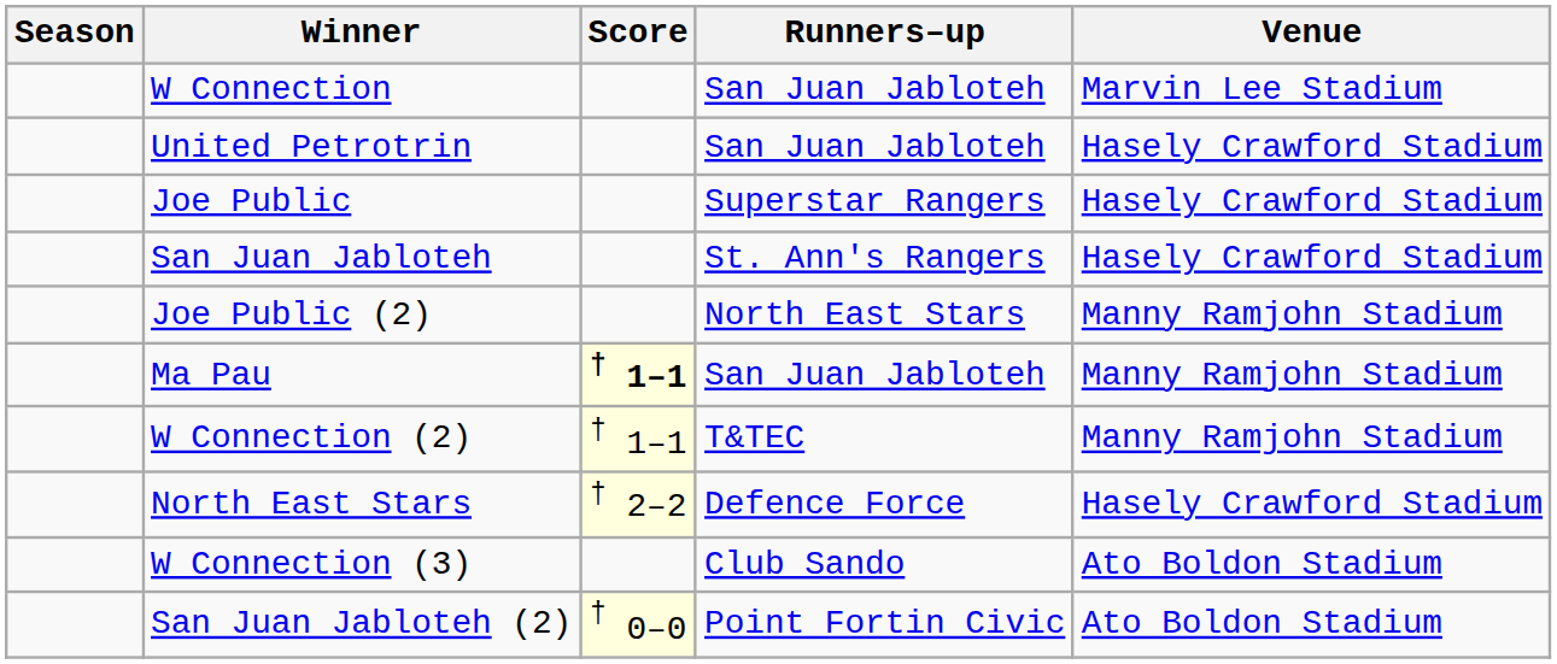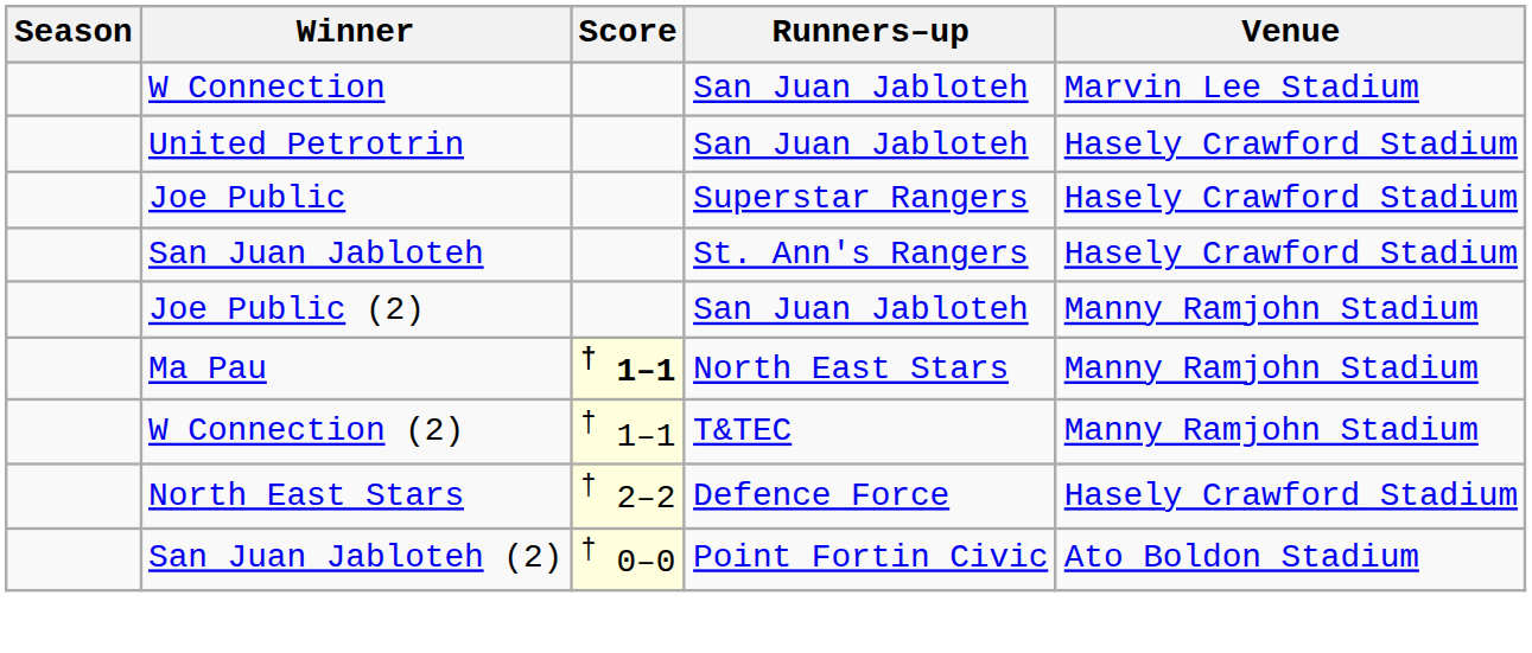 <table class="sortable wikitable" style="text-align:left; font-size:90%;">
 <tr>
 <th rowspan=1>Season</th>
 <th rowspan=1>Winner</th>
 <th rowspan=1>Score</th>
 <th rowspan=1>Runners–up</th>
 <th rowspan=1>Venue</th>
 </tr>
 <tr>
 <td></td>
 <td><a href='#'>W Connection</a></td>
 <td></td>
 <td><a href='#'>San Juan Jabloteh</a></td>
 <td><a href='#'>Marvin Lee Stadium</a></td>
 </tr>
 <tr>
 <td></td>
 <td><a href='#'>United Petrotrin</a></td>
 <td></td>
 <td><a href='#'>San Juan Jabloteh</a></td>
 <td><a href='#'>Hasely Crawford Stadium</a></td>
 </tr>
 <tr>
 <td></td>
 <td><a href='#'>Joe Public</a></td>
 <td></td>
 <td><a href='#'>Superstar Rangers</a></td>
 <td><a href='#'>Hasely Crawford Stadium</a></td>
 </tr>
 <tr>
 <td></td>
 <td><a href='#'>San Juan Jabloteh</a></td>
 <td></td>
 <td><a href='#'>St. Ann's Rangers</a></td>
 <td><a href='#'>Hasely Crawford Stadium</a></td>
 </tr>
 <tr>
 <td></td>
 <td><a href='#'>Joe Public</a> (2)</td>
 <td></td>
-<td><a href='#'>North East Stars</a></td>
+<td><a href='#'>San Juan Jabloteh</a></td>
 <td><a href='#'>Manny Ramjohn Stadium</a></td>
 </tr>
 <tr>
 <td></td>
 <td><a href='#'>Ma Pau</a></td>
 <td style="background-color:#FFFFDD" align="center"><strong><span><sup>†</sup></span> 1–1</strong></td>
-<td><a href='#'>San Juan Jabloteh</a></td>
+<td><a href='#'>North East Stars</a></td>
 <td><a href='#'>Manny Ramjohn Stadium</a></td>
 </tr>
 <tr>
 <td></td>
 <td><a href='#'>W Connection</a> (2)</td>
 <td style="background-color:#FFFFDD" align="center"><span><sup>†</sup></span> 1–1</td>
 <td><a href='#'>T&TEC</a></td>
 <td><a href='#'>Manny Ramjohn Stadium</a></td>
 </tr>
 <tr>
 <td></td>
 <td><a href='#'>North East Stars</a></td>
 <td style="background-color:#FFFFDD" align="center"><span><sup>†</sup></span> 2–2</td>
 <td><a href='#'>Defence Force</a></td>
 <td><a href='#'>Hasely Crawford Stadium</a></td>
 </tr>
 <tr>
 <td></td>
-<td><a href='#'>W Connection</a> (3)</td>
-<td></td>
-<td><a href='#'>Club Sando</a></td>
-<td><a href='#'>Ato Boldon Stadium</a></td>
-</tr>
-<tr>
-<td></td>
 <td><a href='#'>San Juan Jabloteh</a> (2)</td>
 <td style="background-color:#FFFFDD" align="center"><span><sup>†</sup></span> 0–0</td>
 <td><a href='#'>Point Fortin Civic</a></td>
 <td><a href='#'>Ato Boldon Stadium</a></td>
 </tr>
 </table>
